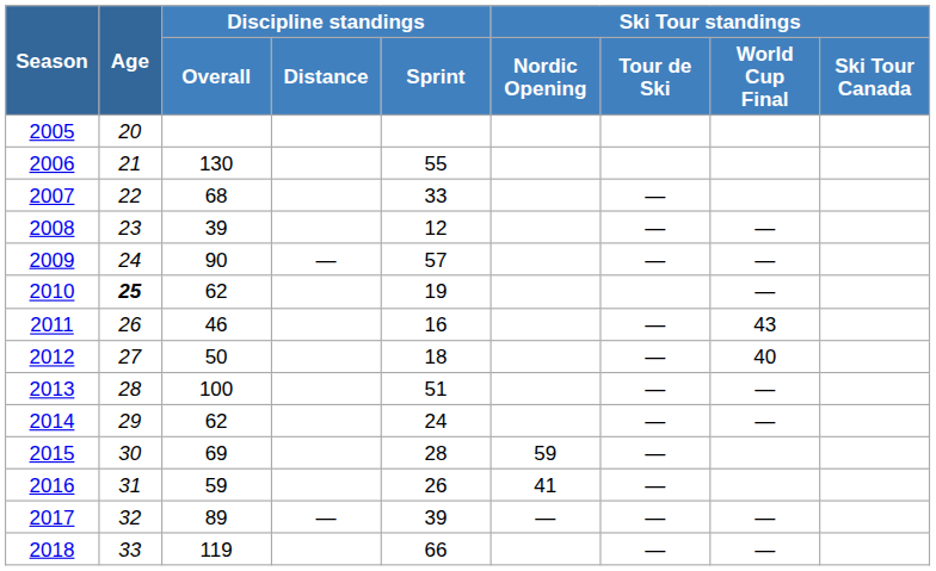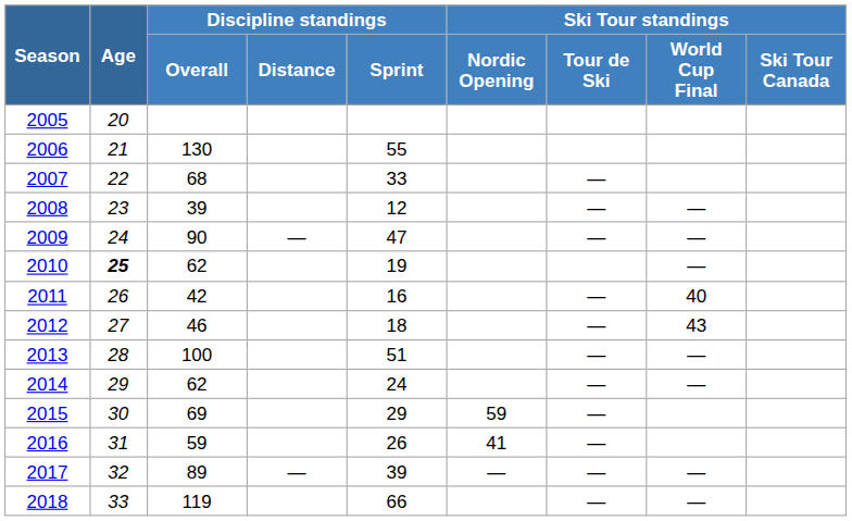 <table class="wikitable" style="font-size:95%; text-align:center; border:grey solid 1px; border-collapse:collapse; background:#ffffff;">
 <tr>
 <th style="background-color:#369; color:white; width:60px;" rowspan="2"> Season </th>
 <th style="background-color:#369; color:white; width:40px;" rowspan="2"> Age </th>
 <th style="background-color:#4180be; color:white;" colspan="3">Discipline standings</th>
 <th style="background-color:#4180be; color:white;" colspan="4">Ski Tour standings</th>
 </tr>
 <tr>
 <th style="background-color:#4180be; color:white; width:75px;">Overall</th>
 <th style="background-color:#4180be; color:white; width:75px;">Distance</th>
 <th style="background-color:#4180be; color:white; width:75px;">Sprint</th>
 <th style="background-color:#4180be; color:white; width:75px;">Nordic<br>Opening</th>
 <th style="background-color:#4180be; color:white; width:75px;">Tour de<br>Ski</th>
 <th style="background-color:#4180be; color:white; width:75px;">World Cup<br>Final</th>
 <th style="background-color:#4180be; color:white; width:75px;">Ski Tour<br>Canada</th>
 </tr>
 <tr>
 <td><a href='#'>2005</a></td>
 <td><em>20</em></td>
 <td></td>
 <td></td>
 <td></td>
 <td></td>
 <td></td>
 <td></td>
 <td></td>
 </tr>
 <tr>
 <td><a href='#'>2006</a></td>
 <td><em>21</em></td>
 <td>130</td>
 <td></td>
 <td>55</td>
 <td></td>
 <td></td>
 <td></td>
 <td></td>
 </tr>
 <tr>
 <td><a href='#'>2007</a></td>
 <td><em>22</em></td>
 <td>68</td>
 <td></td>
 <td>33</td>
 <td></td>
 <td>—</td>
 <td></td>
 <td></td>
 </tr>
 <tr>
 <td><a href='#'>2008</a></td>
 <td><em>23</em></td>
 <td>39</td>
 <td></td>
 <td>12</td>
 <td></td>
 <td>—</td>
 <td>—</td>
 <td></td>
 </tr>
 <tr>
 <td><a href='#'>2009</a></td>
 <td><em>24</em></td>
 <td>90</td>
 <td>—</td>
-<td>57</td>
+<td>47</td>
 <td></td>
 <td>—</td>
 <td>—</td>
 <td></td>
 </tr>
 <tr>
 <td><a href='#'>2010</a></td>
 <td><strong><em>25</em></strong></td>
 <td>62</td>
 <td></td>
 <td>19</td>
 <td></td>
 <td></td>
 <td>—</td>
 <td></td>
 </tr>
 <tr>
 <td><a href='#'>2011</a></td>
 <td><em>26</em></td>
-<td>46</td>
+<td>42</td>
 <td></td>
 <td>16</td>
 <td></td>
 <td>—</td>
-<td>43</td>
+<td>40</td>
 <td></td>
 </tr>
 <tr>
 <td><a href='#'>2012</a></td>
 <td><em>27</em></td>
-<td>50</td>
+<td>46</td>
 <td></td>
 <td>18</td>
 <td></td>
 <td>—</td>
-<td>40</td>
+<td>43</td>
 <td></td>
 </tr>
 <tr>
 <td><a href='#'>2013</a></td>
 <td><em>28</em></td>
 <td>100</td>
 <td></td>
 <td>51</td>
 <td></td>
 <td>—</td>
 <td>—</td>
 <td></td>
 </tr>
 <tr>
 <td><a href='#'>2014</a></td>
 <td><em>29</em></td>
 <td>62</td>
 <td></td>
 <td>24</td>
 <td></td>
 <td>—</td>
 <td>—</td>
 <td></td>
 </tr>
 <tr>
 <td><a href='#'>2015</a></td>
 <td><em>30</em></td>
 <td>69</td>
 <td></td>
-<td>28</td>
+<td>29</td>
 <td>59</td>
 <td>—</td>
 <td></td>
 <td></td>
 </tr>
 <tr>
 <td><a href='#'>2016</a></td>
 <td><em>31</em></td>
 <td>59</td>
 <td></td>
 <td>26</td>
 <td>41</td>
 <td>—</td>
 <td></td>
 <td></td>
 </tr>
 <tr>
 <td><a href='#'>2017</a></td>
 <td><em>32</em></td>
 <td>89</td>
 <td>—</td>
 <td>39</td>
 <td>—</td>
 <td>—</td>
 <td>—</td>
 <td></td>
 </tr>
 <tr>
 <td><a href='#'>2018</a></td>
 <td><em>33</em></td>
 <td>119</td>
 <td></td>
 <td>66</td>
 <td></td>
 <td>—</td>
 <td>—</td>
 <td></td>
 </tr>
 </table>
